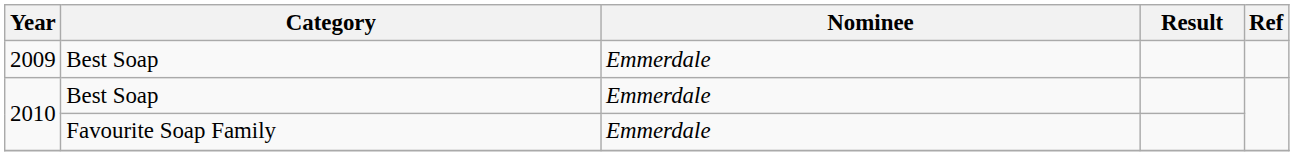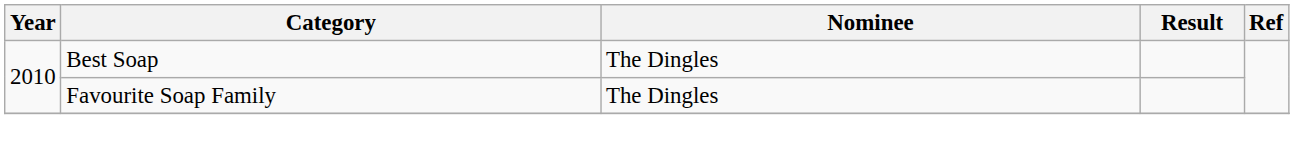 <table class="wikitable">
 <tr>
 <th>Year</th>
 <th width="370">Category</th>
 <th width="370">Nominee</th>
 <th width="65">Result</th>
 <th>Ref</th>
 </tr>
 <tr>
-<td>2009</td>
-<td>Best Soap</td>
-<td><em>Emmerdale</em></td>
-<td></td>
-<td></td>
-</tr>
-<tr>
 <td rowspan="2">2010</td>
 <td>Best Soap</td>
-<td><em>Emmerdale</em></td>
+<td>The Dingles</td>
 <td></td>
 <td align="center" rowspan="2"></td>
 </tr>
 <tr>
 <td>Favourite Soap Family</td>
-<td><em>Emmerdale</em></td>
+<td>The Dingles</td>
 <td></td>
 </tr>
 <tr>
 </tr>
 </table>
